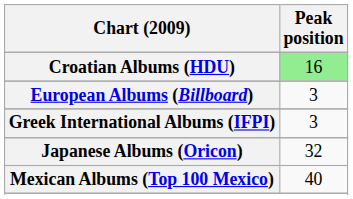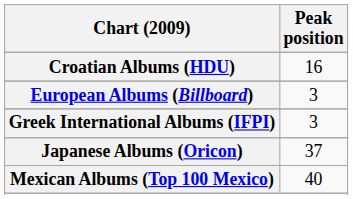 <table class="wikitable sortable plainrowheaders" style="text-align:center">
 <tr>
 <th scope="col">Chart (2009)</th>
 <th scope="col">Peak<br>position</th>
 </tr>
 <tr>
 </tr>
 <tr>
 </tr>
 <tr>
 </tr>
 <tr>
 </tr>
 <tr>
 <th scope="row">Croatian Albums (<a href='#'>HDU</a>)</th>
-<td style="background: lightgreen;">16</td>
+<td>16</td>
 </tr>
 <tr>
 </tr>
 <tr>
 </tr>
 <tr>
 </tr>
 <tr>
 <th scope="row"><a href='#'>European Albums</a> (<em><a href='#'>Billboard</a></em>)</th>
 <td>3</td>
 </tr>
 <tr>
 </tr>
 <tr>
 </tr>
 <tr>
 </tr>
 <tr>
 <th scope="row">Greek International Albums (<a href='#'>IFPI</a>)</th>
 <td>3</td>
 </tr>
 <tr>
 </tr>
 <tr>
 </tr>
 <tr>
 </tr>
 <tr>
 <th scope="row">Japanese Albums (<a href='#'>Oricon</a>)</th>
-<td>32</td>
+<td>37</td>
 </tr>
 <tr>
 <th scope="row">Mexican Albums (<a href='#'>Top 100 Mexico</a>)</th>
 <td>40</td>
 </tr>
 <tr>
 </tr>
 <tr>
 </tr>
 <tr>
 </tr>
 <tr>
 </tr>
 <tr>
 </tr>
 <tr>
 </tr>
 <tr>
 </tr>
 <tr>
 </tr>
 </table>
